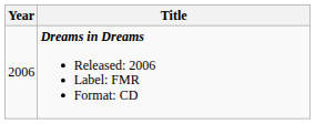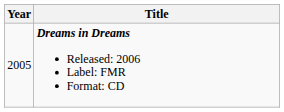 <table class="wikitable">
 <tr>
 <th>Year</th>
 <th style="width:225px;">Title</th>
 </tr>
 <tr>
-<td>2006</td>
+<td>2005</td>
 <td style="width:20em"><strong><em>Dreams in Dreams</em></strong><br><ul><li>Released: 2006</li><li>Label: FMR </li><li>Format: CD</li></ul></td>
 </tr>
 </table>
